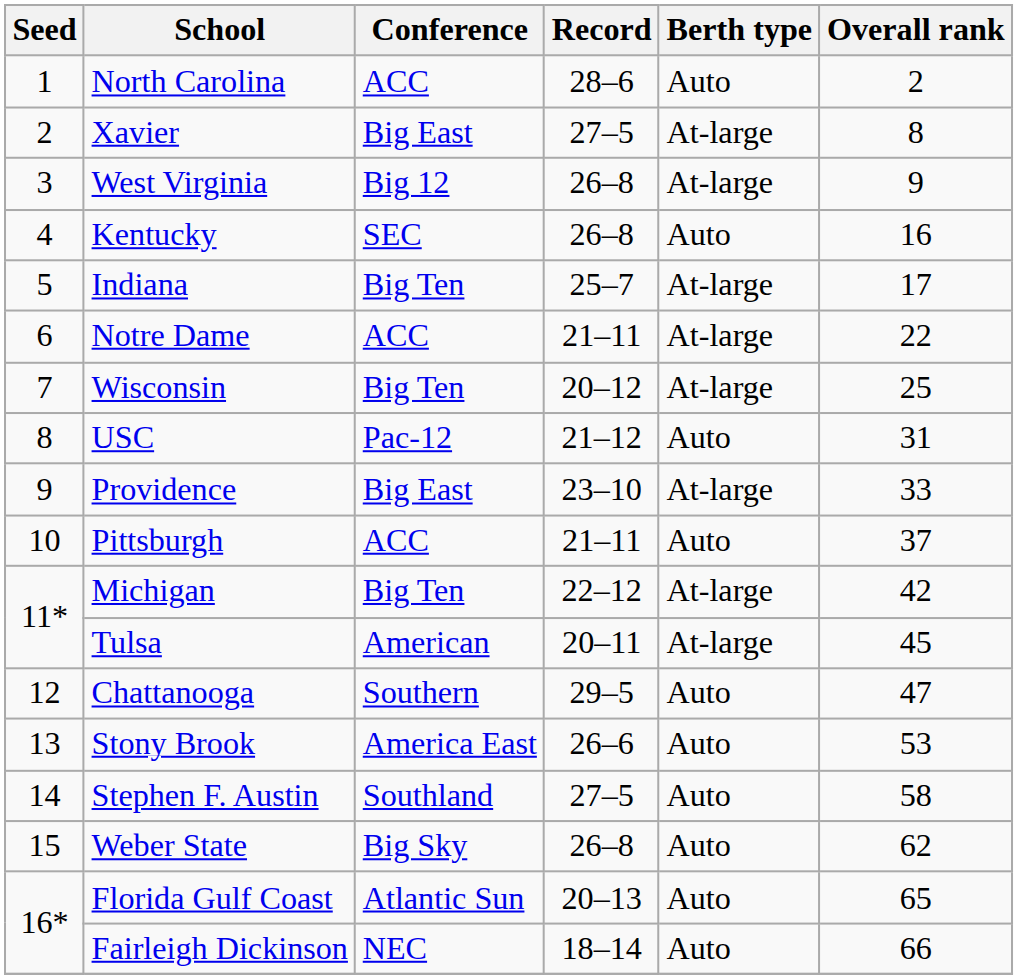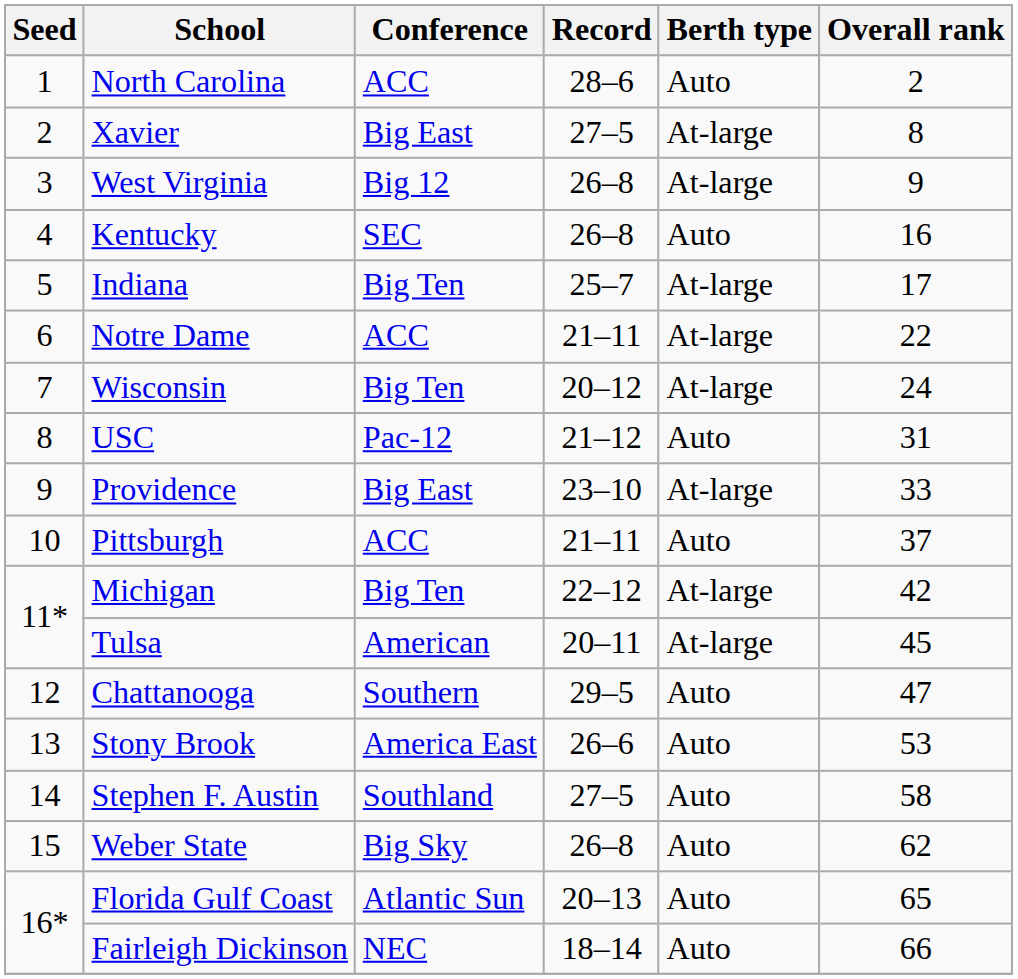 <table class="wikitable sortable">
 <tr>
 <th>Seed</th>
 <th>School</th>
 <th>Conference</th>
 <th>Record</th>
 <th>Berth type</th>
 <th>Overall rank</th>
 </tr>
 <tr>
 <td align=center>1</td>
 <td><a href='#'>North Carolina</a></td>
 <td><a href='#'>ACC</a></td>
 <td align=center>28–6</td>
 <td>Auto</td>
 <td align=center>2</td>
 </tr>
 <tr>
 <td align=center>2</td>
 <td><a href='#'>Xavier</a></td>
 <td><a href='#'>Big East</a></td>
 <td align=center>27–5</td>
 <td>At-large</td>
 <td align=center>8</td>
 </tr>
 <tr>
 <td align=center>3</td>
 <td><a href='#'>West Virginia</a></td>
 <td><a href='#'>Big 12</a></td>
 <td align=center>26–8</td>
 <td>At-large</td>
 <td align=center>9</td>
 </tr>
 <tr>
 <td align=center>4</td>
 <td><a href='#'>Kentucky</a></td>
 <td><a href='#'>SEC</a></td>
 <td align=center>26–8</td>
 <td>Auto</td>
 <td align=center>16</td>
 </tr>
 <tr>
 <td align=center>5</td>
 <td><a href='#'>Indiana</a></td>
 <td><a href='#'>Big Ten</a></td>
 <td align=center>25–7</td>
 <td>At-large</td>
 <td align=center>17</td>
 </tr>
 <tr>
 <td align=center>6</td>
 <td><a href='#'>Notre Dame</a></td>
 <td><a href='#'>ACC</a></td>
 <td align=center>21–11</td>
 <td>At-large</td>
 <td align=center>22</td>
 </tr>
 <tr>
 <td align=center>7</td>
 <td><a href='#'>Wisconsin</a></td>
 <td><a href='#'>Big Ten</a></td>
 <td align=center>20–12</td>
 <td>At-large</td>
-<td align=center>25</td>
+<td align=center>24</td>
 </tr>
 <tr>
 <td align=center>8</td>
 <td><a href='#'>USC</a></td>
 <td><a href='#'>Pac-12</a></td>
 <td align=center>21–12</td>
 <td>Auto</td>
 <td align=center>31</td>
 </tr>
 <tr>
 <td align=center>9</td>
 <td><a href='#'>Providence</a></td>
 <td><a href='#'>Big East</a></td>
 <td align=center>23–10</td>
 <td>At-large</td>
 <td align=center>33</td>
 </tr>
 <tr>
 <td align=center>10</td>
 <td><a href='#'>Pittsburgh</a></td>
 <td><a href='#'>ACC</a></td>
 <td align=center>21–11</td>
 <td>Auto</td>
 <td align=center>37</td>
 </tr>
 <tr>
 <td rowspan=2 align=center>11*</td>
 <td><a href='#'>Michigan</a></td>
 <td><a href='#'>Big Ten</a></td>
 <td align=center>22–12</td>
 <td>At-large</td>
 <td align=center>42</td>
 </tr>
 <tr>
 <td><a href='#'>Tulsa</a></td>
 <td><a href='#'>American</a></td>
 <td align=center>20–11</td>
 <td>At-large</td>
 <td align=center>45</td>
 </tr>
 <tr>
 <td align=center>12</td>
 <td><a href='#'>Chattanooga</a></td>
 <td><a href='#'>Southern</a></td>
 <td align=center>29–5</td>
 <td>Auto</td>
 <td align=center>47</td>
 </tr>
 <tr>
 <td align=center>13</td>
 <td><a href='#'>Stony Brook</a></td>
 <td><a href='#'>America East</a></td>
 <td align=center>26–6</td>
 <td>Auto</td>
 <td align=center>53</td>
 </tr>
 <tr>
 <td align=center>14</td>
 <td><a href='#'>Stephen F. Austin</a></td>
 <td><a href='#'>Southland</a></td>
 <td align=center>27–5</td>
 <td>Auto</td>
 <td align=center>58</td>
 </tr>
 <tr>
 <td align=center>15</td>
 <td><a href='#'>Weber State</a></td>
 <td><a href='#'>Big Sky</a></td>
 <td align=center>26–8</td>
 <td>Auto</td>
 <td align=center>62</td>
 </tr>
 <tr>
 <td rowspan=2 align=center>16*</td>
 <td><a href='#'>Florida Gulf Coast</a></td>
 <td><a href='#'>Atlantic Sun</a></td>
 <td align=center>20–13</td>
 <td>Auto</td>
 <td align=center>65</td>
 </tr>
 <tr>
 <td><a href='#'>Fairleigh Dickinson</a></td>
 <td><a href='#'>NEC</a></td>
 <td align=center>18–14</td>
 <td>Auto</td>
 <td align=center>66</td>
 </tr>
 <tr>
 </tr>
 </table>
